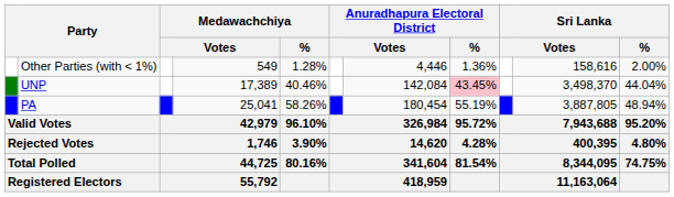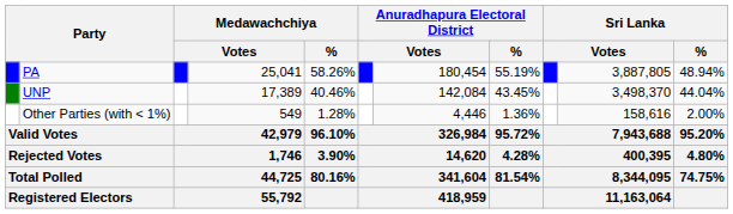 <table class="wikitable">
 <tr>
 <th colspan="2" width="144px"rowspan="2">Party</th>
 <th colspan="3" width="216px">Medawachchiya</th>
 <th colspan="3" width="216px"><a href='#'>Anuradhapura Electoral District</a></th>
 <th colspan="3" width="216px">Sri Lanka</th>
 </tr>
 <tr>
 <th colspan="2" width="144px">Votes</th>
 <th>%</th>
 <th colspan="2" width="144px">Votes</th>
 <th>%</th>
 <th colspan="2" width="144px">Votes</th>
 <th>%</th>
 </tr>
 <tr>
+<td style="background-color:blue;" width="10px"></td>
+<td style="text-align:left;"><a href='#'>PA</a></td>
+<td style="background-color:blue;" width="10px"></td>
+<td style="text-align:right;">25,041</td>
+<td style="text-align:right;">58.26%</td>
+<td style="background-color:blue;" width="10px"></td>
+<td style="text-align:right;">180,454</td>
+<td style="text-align:right;">55.19%</td>
+<td style="background-color:blue;" width="10px"></td>
+<td style="text-align:right;">3,887,805</td>
+<td style="text-align:right;">48.94%</td>
+</tr>
+<tr>
+<td style="background-color:green;" width="10px"></td>
+<td style="text-align:left;"><a href='#'>UNP</a></td>
+<td style="background-color:white;" width="10px"></td>
+<td style="text-align:right;">17,389</td>
+<td style="text-align:right;">40.46%</td>
+<td style="background-color:white;" width="10px"></td>
+<td style="text-align:right;">142,084</td>
+<td style="text-align:right;">43.45%</td>
+<td style="background-color:white;" width="10px"></td>
+<td style="text-align:right;">3,498,370</td>
+<td style="text-align:right;">44.04%</td>
+</tr>
+<tr>
 <td style="background-color:white;" width="10px"></td>
 <td style="text-align:left;">Other Parties (with < 1%)</td>
 <td style="background-color:white;" width="10px"></td>
 <td style="text-align:right;">549</td>
 <td style="text-align:right;">1.28%</td>
 <td style="background-color:white;" width="10px"></td>
 <td style="text-align:right;">4,446</td>
 <td style="text-align:right;">1.36%</td>
 <td style="background-color:white;" width="10px"></td>
 <td style="text-align:right;">158,616</td>
 <td style="text-align:right;">2.00%</td>
-</tr>
-<tr>
-<td style="background-color:green;" width="10px"></td>
-<td style="text-align:left;"><a href='#'>UNP</a></td>
-<td style="background-color:white;" width="10px"></td>
-<td style="text-align:right;">17,389</td>
-<td style="text-align:right;">40.46%</td>
-<td style="background-color:white;" width="10px"></td>
-<td style="text-align:right;">142,084</td>
-<td style="background: pink; text-align:right;">43.45%</td>
-<td style="background-color:white;" width="10px"></td>
-<td style="text-align:right;">3,498,370</td>
-<td style="text-align:right;">44.04%</td>
-</tr>
-<tr>
-<td style="background-color:blue;" width="10px"></td>
-<td style="text-align:left;"><a href='#'>PA</a></td>
-<td style="background-color:blue;" width="10px"></td>
-<td style="text-align:right;">25,041</td>
-<td style="text-align:right;">58.26%</td>
-<td style="background-color:blue;" width="10px"></td>
-<td style="text-align:right;">180,454</td>
-<td style="text-align:right;">55.19%</td>
-<td style="background-color:blue;" width="10px"></td>
-<td style="text-align:right;">3,887,805</td>
-<td style="text-align:right;">48.94%</td>
 </tr>
 <tr>
 <th colspan="2" width="144px"style="text-align:left;">Valid Votes</th>
 <th style="text-align:right;"colspan="2" width="144px">42,979</th>
 <th style="text-align:right;">96.10%</th>
 <th style="text-align:right;"colspan="2" width="144px">326,984</th>
 <th style="text-align:right;">95.72%</th>
 <th style="text-align:right;"colspan="2" width="144px">7,943,688</th>
 <th style="text-align:right;">95.20%</th>
 </tr>
 <tr>
 <th colspan="2" width="144px"style="text-align:left;">Rejected Votes</th>
 <th style="text-align:right;"colspan="2" width="144px">1,746</th>
 <th style="text-align:right;">3.90%</th>
 <th style="text-align:right;"colspan="2" width="144px">14,620</th>
 <th style="text-align:right;">4.28%</th>
 <th style="text-align:right;"colspan="2" width="144px">400,395</th>
 <th style="text-align:right;">4.80%</th>
 </tr>
 <tr>
 <th colspan="2" width="144px"style="text-align:left;">Total Polled</th>
 <th style="text-align:right;"colspan="2" width="144px">44,725</th>
 <th style="text-align:right;">80.16%</th>
 <th style="text-align:right;"colspan="2" width="144px">341,604</th>
 <th style="text-align:right;">81.54%</th>
 <th style="text-align:right;"colspan="2" width="144px">8,344,095</th>
 <th style="text-align:right;">74.75%</th>
 </tr>
 <tr>
 <th colspan="2" width="144px"style="text-align:left;">Registered Electors</th>
 <th style="text-align:right;"colspan="2" width="144px">55,792</th>
 <th></th>
 <th style="text-align:right;"colspan="2" width="144px">418,959</th>
 <th></th>
 <th style="text-align:right;"colspan="2" width="144px">11,163,064</th>
 <th></th>
 </tr>
 </table>
